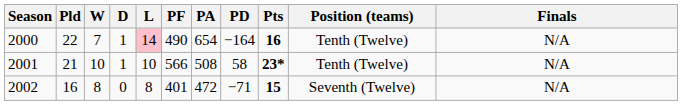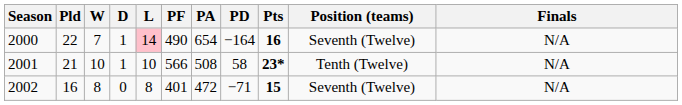 <table class="wikitable" style="text-align:center;">
 <tr>
 <th width=30>Season</th>
 <th width=20 abbr="Played">Pld</th>
 <th width=20 abbr="Won">W</th>
 <th width=20 abbr="Drawn">D</th>
 <th width=20 abbr="Lost">L</th>
 <th width=20 abbr="Points for">PF</th>
 <th width=20 abbr="Points against">PA</th>
 <th width=20 abbr="Points difference">PD</th>
 <th width=20 abbr="Points">Pts</th>
 <th width=150>Position (teams)</th>
 <th width=250>Finals</th>
 </tr>
 <tr>
 <td style="text-align:left;">2000</td>
 <td>22</td>
 <td>7</td>
 <td>1</td>
 <td style="background: pink;">14</td>
 <td>490</td>
 <td>654</td>
 <td>−164</td>
 <td><strong>16</strong></td>
-<td>Tenth (Twelve)</td>
+<td>Seventh (Twelve)</td>
 <td>N/A</td>
 </tr>
 <tr>
 <td style="text-align:left;">2001</td>
 <td>21</td>
 <td>10</td>
 <td>1</td>
 <td>10</td>
 <td>566</td>
 <td>508</td>
 <td>58</td>
 <td><strong>23*</strong></td>
 <td>Tenth (Twelve)</td>
 <td>N/A</td>
 </tr>
 <tr>
 <td style="text-align:left;">2002</td>
 <td>16</td>
 <td>8</td>
 <td>0</td>
 <td>8</td>
 <td>401</td>
 <td>472</td>
 <td>−71</td>
 <td><strong>15</strong></td>
 <td>Seventh (Twelve)</td>
 <td>N/A</td>
 </tr>
 </table>
